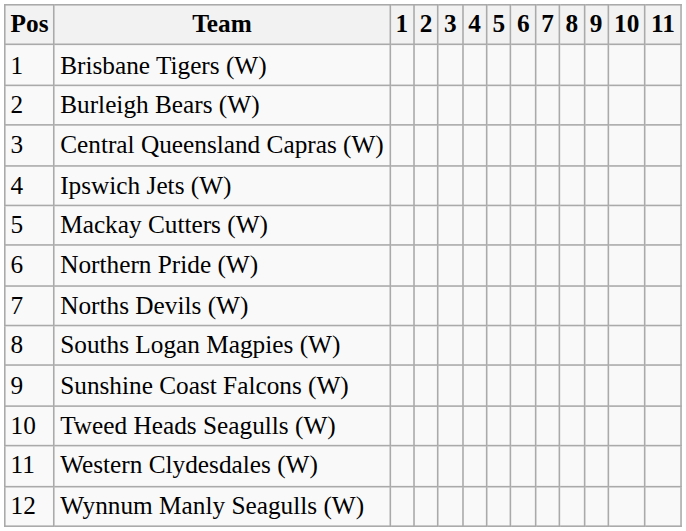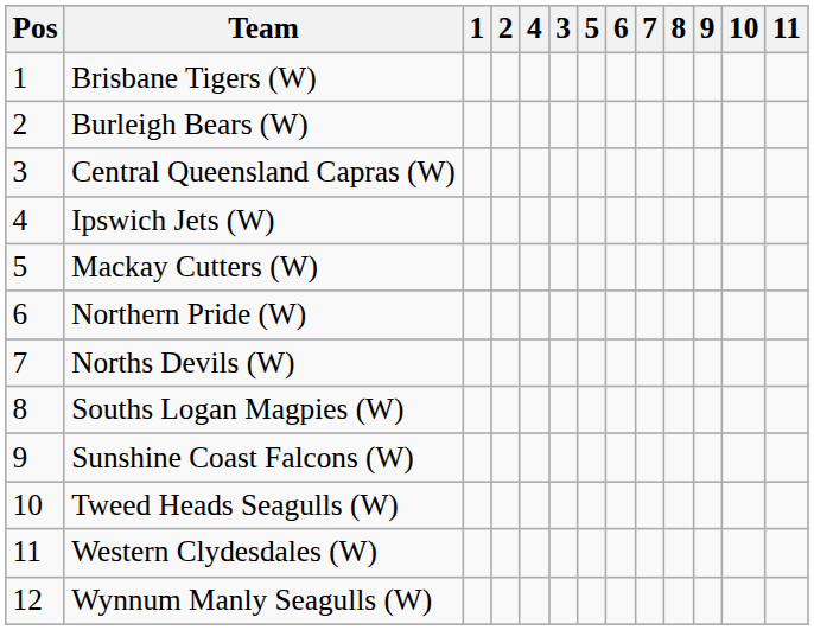 <table class="wikitable">
 <tr>
 <th>Pos</th>
 <th>Team</th>
 <th>1</th>
 <th>2</th>
+<th>4</th>
 <th>3</th>
-<th>4</th>
 <th>5</th>
 <th>6</th>
 <th>7</th>
 <th>8</th>
 <th>9</th>
 <th>10</th>
 <th>11</th>
 </tr>
 <tr>
 <td>1</td>
 <td> Brisbane Tigers (W)</td>
 <td></td>
 <td></td>
 <td></td>
 <td></td>
 <td></td>
 <td></td>
 <td></td>
 <td></td>
 <td></td>
 <td></td>
 <td></td>
 </tr>
 <tr>
 <td>2</td>
 <td> Burleigh Bears (W)</td>
 <td></td>
 <td></td>
 <td></td>
 <td></td>
 <td></td>
 <td></td>
 <td></td>
 <td></td>
 <td></td>
 <td></td>
 <td></td>
 </tr>
 <tr>
 <td>3</td>
 <td> Central Queensland Capras (W)</td>
 <td></td>
 <td></td>
 <td></td>
 <td></td>
 <td></td>
 <td></td>
 <td></td>
 <td></td>
 <td></td>
 <td></td>
 <td></td>
 </tr>
 <tr>
 <td>4</td>
 <td> Ipswich Jets (W)</td>
 <td></td>
 <td></td>
 <td></td>
 <td></td>
 <td></td>
 <td></td>
 <td></td>
 <td></td>
 <td></td>
 <td></td>
 <td></td>
 </tr>
 <tr>
 <td>5</td>
 <td> Mackay Cutters (W)</td>
 <td></td>
 <td></td>
 <td></td>
 <td></td>
 <td></td>
 <td></td>
 <td></td>
 <td></td>
 <td></td>
 <td></td>
 <td></td>
 </tr>
 <tr>
 <td>6</td>
 <td> Northern Pride (W)</td>
 <td></td>
 <td></td>
 <td></td>
 <td></td>
 <td></td>
 <td></td>
 <td></td>
 <td></td>
 <td></td>
 <td></td>
 <td></td>
 </tr>
 <tr>
 <td>7</td>
 <td> Norths Devils (W)</td>
 <td></td>
 <td></td>
 <td></td>
 <td></td>
 <td></td>
 <td></td>
 <td></td>
 <td></td>
 <td></td>
 <td></td>
 <td></td>
 </tr>
 <tr>
 <td>8</td>
 <td> Souths Logan Magpies (W)</td>
 <td></td>
 <td></td>
 <td></td>
 <td></td>
 <td></td>
 <td></td>
 <td></td>
 <td></td>
 <td></td>
 <td></td>
 <td></td>
 </tr>
 <tr>
 <td>9</td>
 <td> Sunshine Coast Falcons (W)</td>
 <td></td>
 <td></td>
 <td></td>
 <td></td>
 <td></td>
 <td></td>
 <td></td>
 <td></td>
 <td></td>
 <td></td>
 <td></td>
 </tr>
 <tr>
 <td>10</td>
 <td> Tweed Heads Seagulls (W)</td>
 <td></td>
 <td></td>
 <td></td>
 <td></td>
 <td></td>
 <td></td>
 <td></td>
 <td></td>
 <td></td>
 <td></td>
 <td></td>
 </tr>
 <tr>
 <td>11</td>
 <td> Western Clydesdales (W)</td>
 <td></td>
 <td></td>
 <td></td>
 <td></td>
 <td></td>
 <td></td>
 <td></td>
 <td></td>
 <td></td>
 <td></td>
 <td></td>
 </tr>
 <tr>
 <td>12</td>
 <td> Wynnum Manly Seagulls (W)</td>
 <td></td>
 <td></td>
 <td></td>
 <td></td>
 <td></td>
 <td></td>
 <td></td>
 <td></td>
 <td></td>
 <td></td>
 <td></td>
 </tr>
 </table>
